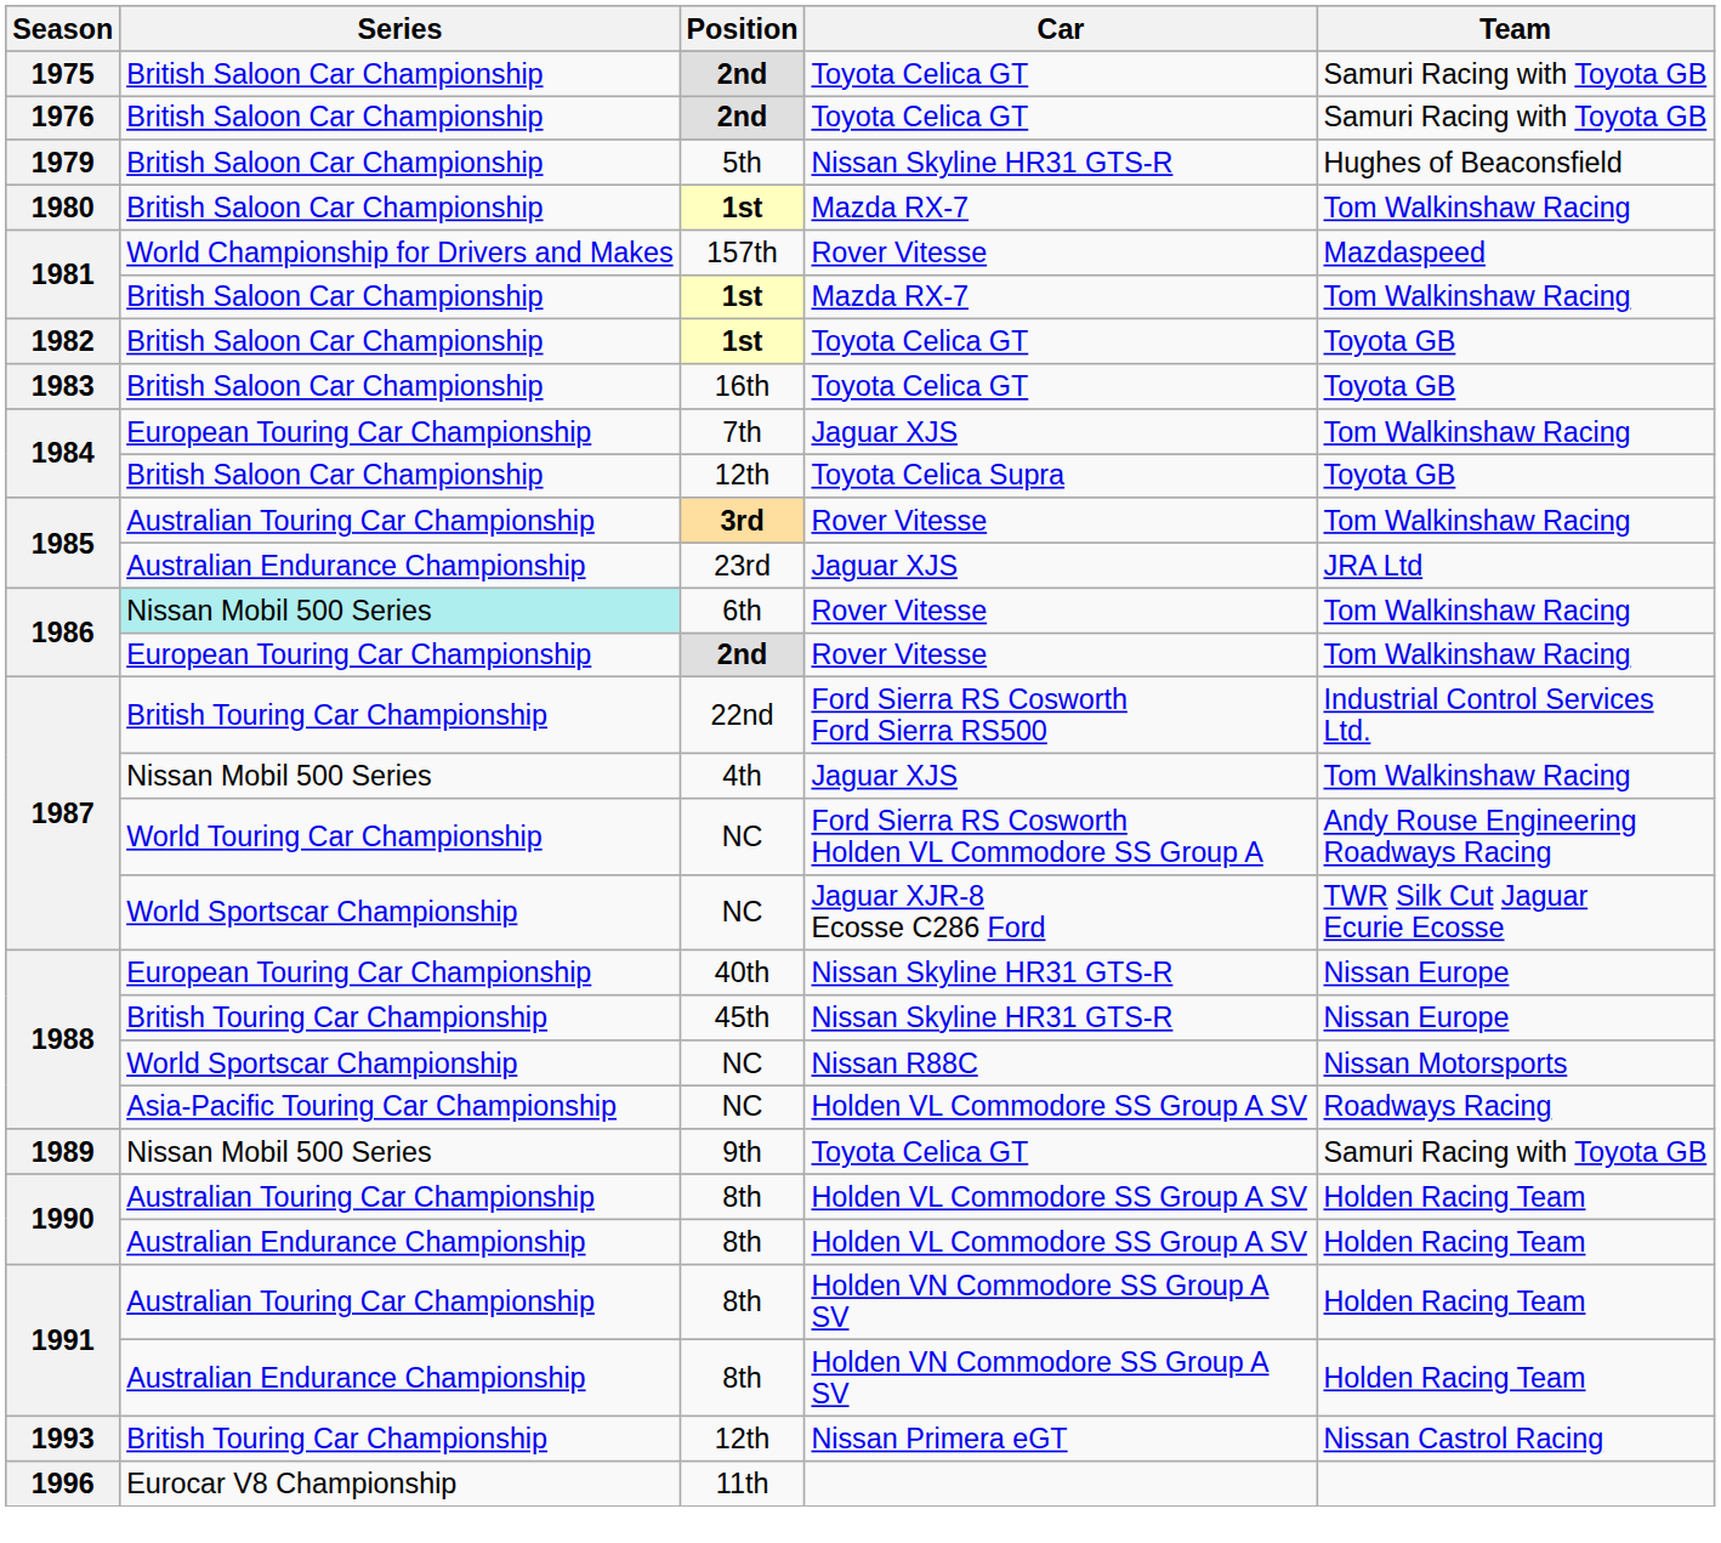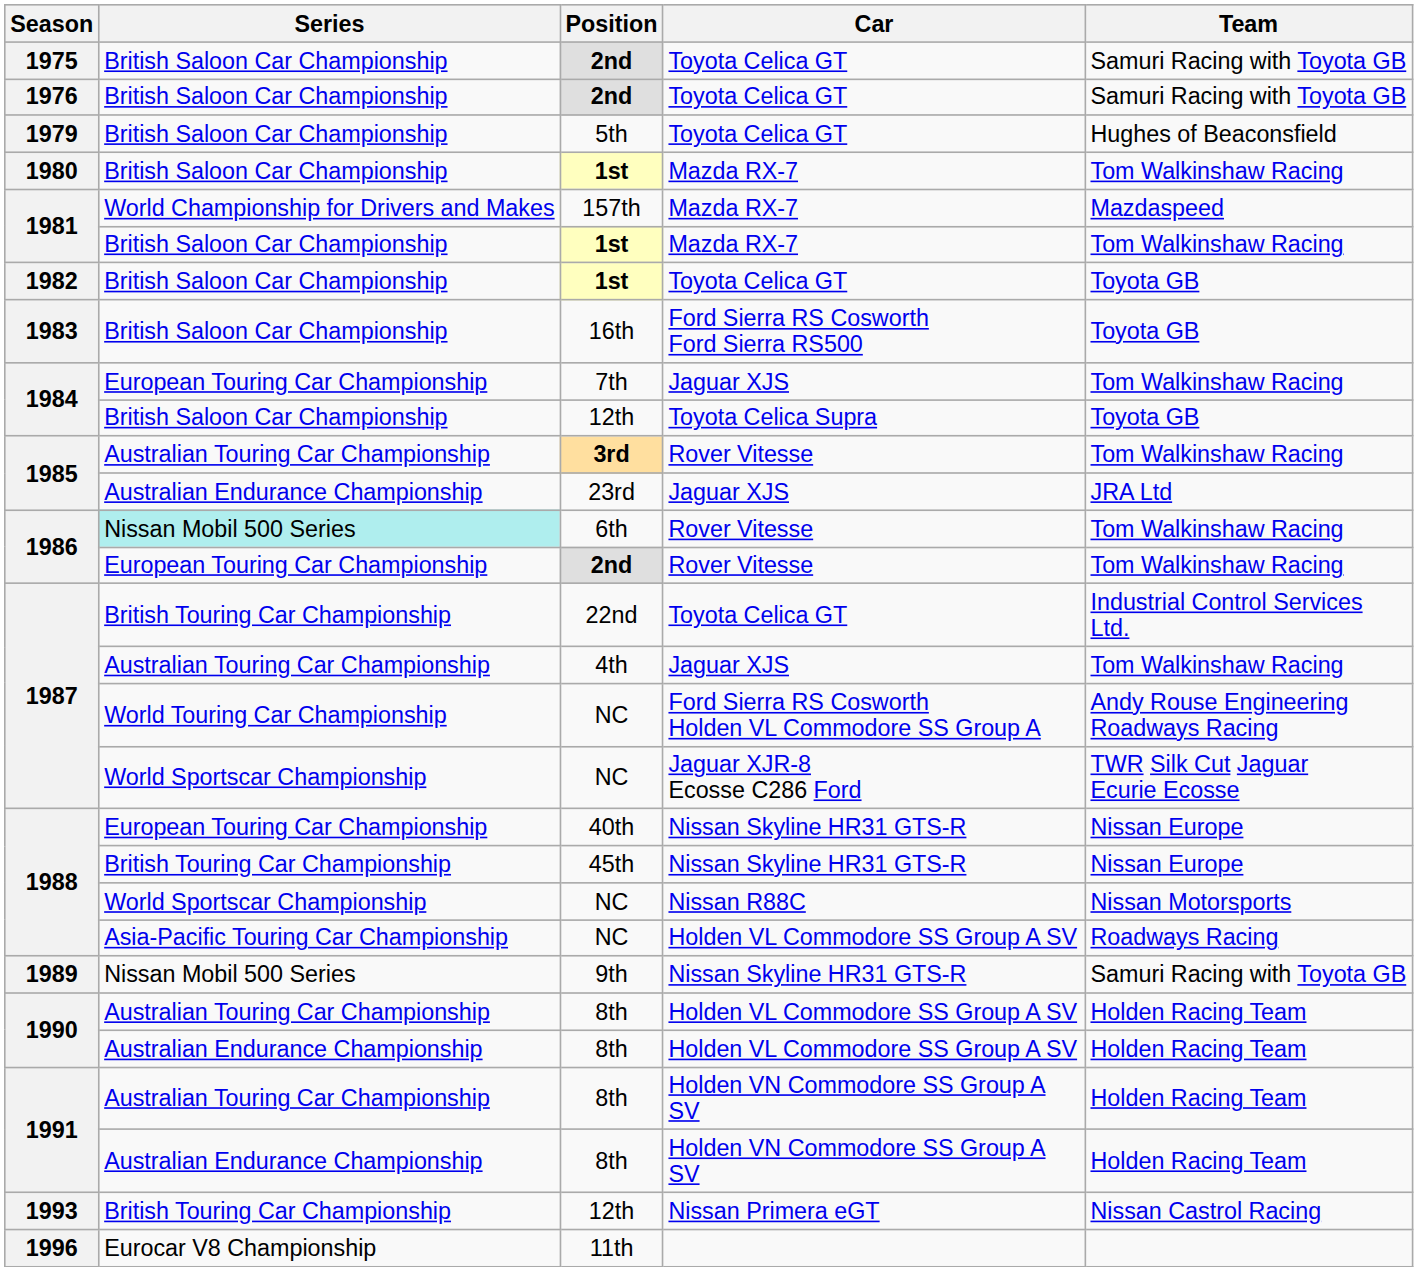 <table class="wikitable" style="font-size: 90%;">
 <tr>
 <th>Season</th>
 <th>Series</th>
 <th>Position</th>
 <th>Car</th>
 <th>Team</th>
 </tr>
 <tr>
 <th>1975</th>
 <td><a href='#'>British Saloon Car Championship</a></td>
 <td style="text-align:center; background:#dfdfdf;"><strong>2nd</strong></td>
 <td><a href='#'>Toyota Celica GT</a></td>
 <td>Samuri Racing with <a href='#'>Toyota GB</a></td>
 </tr>
 <tr>
 <th>1976</th>
 <td><a href='#'>British Saloon Car Championship</a></td>
 <td style="text-align:center; background:#dfdfdf;"><strong>2nd</strong></td>
 <td><a href='#'>Toyota Celica GT</a></td>
 <td>Samuri Racing with <a href='#'>Toyota GB</a></td>
 </tr>
 <tr>
 <th>1979</th>
 <td><a href='#'>British Saloon Car Championship</a></td>
 <td align="center">5th</td>
-<td><a href='#'>Nissan Skyline HR31 GTS-R</a></td>
+<td><a href='#'>Toyota Celica GT</a></td>
 <td>Hughes of Beaconsfield</td>
 </tr>
 <tr>
 <th>1980</th>
 <td><a href='#'>British Saloon Car Championship</a></td>
 <td style="text-align:center; background:#ffffbf;"><strong>1st</strong></td>
 <td><a href='#'>Mazda RX-7</a></td>
 <td><a href='#'>Tom Walkinshaw Racing</a></td>
 </tr>
 <tr>
 <th rowspan=2>1981</th>
 <td nowrap><a href='#'>World Championship for Drivers and Makes</a></td>
 <td align="center">157th</td>
-<td><a href='#'>Rover Vitesse</a></td>
+<td><a href='#'>Mazda RX-7</a></td>
 <td><a href='#'>Mazdaspeed</a></td>
 </tr>
 <tr>
 <td><a href='#'>British Saloon Car Championship</a></td>
 <td style="text-align:center; background:#ffffbf;"><strong>1st</strong></td>
 <td><a href='#'>Mazda RX-7</a></td>
 <td><a href='#'>Tom Walkinshaw Racing</a></td>
 </tr>
 <tr>
 <th>1982</th>
 <td><a href='#'>British Saloon Car Championship</a></td>
 <td style="text-align:center; background:#ffffbf;"><strong>1st</strong></td>
 <td><a href='#'>Toyota Celica GT</a></td>
 <td><a href='#'>Toyota GB</a></td>
 </tr>
 <tr>
 <th>1983</th>
 <td><a href='#'>British Saloon Car Championship</a></td>
 <td align="center">16th</td>
-<td><a href='#'>Toyota Celica GT</a></td>
+<td><a href='#'>Ford Sierra RS Cosworth</a><br><a href='#'>Ford Sierra RS500</a></td>
 <td><a href='#'>Toyota GB</a></td>
 </tr>
 <tr>
 <th rowspan=2>1984</th>
 <td><a href='#'>European Touring Car Championship</a></td>
 <td align="center">7th</td>
 <td><a href='#'>Jaguar XJS</a></td>
 <td><a href='#'>Tom Walkinshaw Racing</a></td>
 </tr>
 <tr>
 <td><a href='#'>British Saloon Car Championship</a></td>
 <td align="center">12th</td>
 <td><a href='#'>Toyota Celica Supra</a></td>
 <td><a href='#'>Toyota GB</a></td>
 </tr>
 <tr>
 <th rowspan=2>1985</th>
 <td><a href='#'>Australian Touring Car Championship</a></td>
 <td style="text-align:center; background:#ffdf9f;"><strong>3rd</strong></td>
 <td><a href='#'>Rover Vitesse</a></td>
 <td><a href='#'>Tom Walkinshaw Racing</a></td>
 </tr>
 <tr>
 <td><a href='#'>Australian Endurance Championship</a></td>
 <td align="center">23rd</td>
 <td><a href='#'>Jaguar XJS</a></td>
 <td><a href='#'>JRA Ltd</a></td>
 </tr>
 <tr>
 <th rowspan=2>1986</th>
 <td style="background: paleturquoise;">Nissan Mobil 500 Series</td>
 <td align="center">6th</td>
 <td><a href='#'>Rover Vitesse</a></td>
 <td><a href='#'>Tom Walkinshaw Racing</a></td>
 </tr>
 <tr>
 <td><a href='#'>European Touring Car Championship</a></td>
 <td style="text-align:center; background:#dfdfdf;"><strong>2nd</strong></td>
 <td><a href='#'>Rover Vitesse</a></td>
 <td><a href='#'>Tom Walkinshaw Racing</a></td>
 </tr>
 <tr>
 <th rowspan=4>1987</th>
 <td><a href='#'>British Touring Car Championship</a></td>
 <td align="center">22nd</td>
-<td><a href='#'>Ford Sierra RS Cosworth</a><br><a href='#'>Ford Sierra RS500</a></td>
+<td><a href='#'>Toyota Celica GT</a></td>
 <td><a href='#'>Industrial Control Services Ltd.</a></td>
 </tr>
 <tr>
-<td>Nissan Mobil 500 Series</td>
+<td><a href='#'>Australian Touring Car Championship</a></td>
 <td align="center">4th</td>
 <td><a href='#'>Jaguar XJS</a></td>
 <td><a href='#'>Tom Walkinshaw Racing</a></td>
 </tr>
 <tr>
 <td><a href='#'>World Touring Car Championship</a></td>
 <td align="center">NC</td>
 <td><a href='#'>Ford Sierra RS Cosworth</a><br><a href='#'>Holden VL Commodore SS Group A</a></td>
 <td><a href='#'>Andy Rouse Engineering</a><br><a href='#'>Roadways Racing</a></td>
 </tr>
 <tr>
 <td><a href='#'>World Sportscar Championship</a></td>
 <td align="center">NC</td>
 <td><a href='#'>Jaguar XJR-8</a><br>Ecosse C286 <a href='#'>Ford</a></td>
 <td><a href='#'>TWR</a> <a href='#'>Silk Cut</a> <a href='#'>Jaguar</a><br><a href='#'>Ecurie Ecosse</a></td>
 </tr>
 <tr>
 <th rowspan=4>1988</th>
 <td><a href='#'>European Touring Car Championship</a></td>
 <td align="center">40th</td>
 <td><a href='#'>Nissan Skyline HR31 GTS-R</a></td>
 <td><a href='#'>Nissan Europe</a></td>
 </tr>
 <tr>
 <td><a href='#'>British Touring Car Championship</a></td>
 <td align="center">45th</td>
 <td><a href='#'>Nissan Skyline HR31 GTS-R</a></td>
 <td><a href='#'>Nissan Europe</a></td>
 </tr>
 <tr>
 <td><a href='#'>World Sportscar Championship</a></td>
 <td align="center">NC</td>
 <td><a href='#'>Nissan R88C</a></td>
 <td><a href='#'>Nissan Motorsports</a></td>
 </tr>
 <tr>
 <td><a href='#'>Asia-Pacific Touring Car Championship</a></td>
 <td align="center">NC</td>
 <td><a href='#'>Holden VL Commodore SS Group A SV</a></td>
 <td><a href='#'>Roadways Racing</a></td>
 </tr>
 <tr>
 <th>1989</th>
 <td>Nissan Mobil 500 Series</td>
 <td align="center">9th</td>
-<td><a href='#'>Toyota Celica GT</a></td>
+<td><a href='#'>Nissan Skyline HR31 GTS-R</a></td>
 <td>Samuri Racing with <a href='#'>Toyota GB</a></td>
 </tr>
 <tr>
 <th rowspan=2>1990</th>
 <td><a href='#'>Australian Touring Car Championship</a></td>
 <td align="center">8th</td>
 <td><a href='#'>Holden VL Commodore SS Group A SV</a></td>
 <td><a href='#'>Holden Racing Team</a></td>
 </tr>
 <tr>
 <td><a href='#'>Australian Endurance Championship</a></td>
 <td align="center">8th</td>
 <td><a href='#'>Holden VL Commodore SS Group A SV</a></td>
 <td><a href='#'>Holden Racing Team</a></td>
 </tr>
 <tr>
 <th rowspan=2>1991</th>
 <td><a href='#'>Australian Touring Car Championship</a></td>
 <td align="center">8th</td>
 <td><a href='#'>Holden VN Commodore SS Group A SV</a></td>
 <td><a href='#'>Holden Racing Team</a></td>
 </tr>
 <tr>
 <td><a href='#'>Australian Endurance Championship</a></td>
 <td align="center">8th</td>
 <td><a href='#'>Holden VN Commodore SS Group A SV</a></td>
 <td><a href='#'>Holden Racing Team</a></td>
 </tr>
 <tr>
 <th>1993</th>
 <td><a href='#'>British Touring Car Championship</a></td>
 <td align="center">12th</td>
 <td><a href='#'>Nissan Primera eGT</a></td>
 <td><a href='#'>Nissan Castrol Racing</a></td>
 </tr>
 <tr>
 <th>1996</th>
 <td>Eurocar V8 Championship</td>
 <td align="center">11th</td>
 <td></td>
 <td></td>
 </tr>
 </table>
